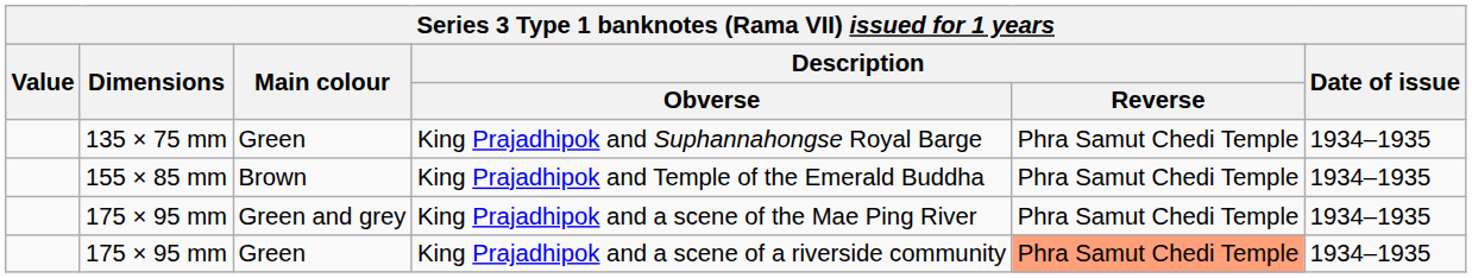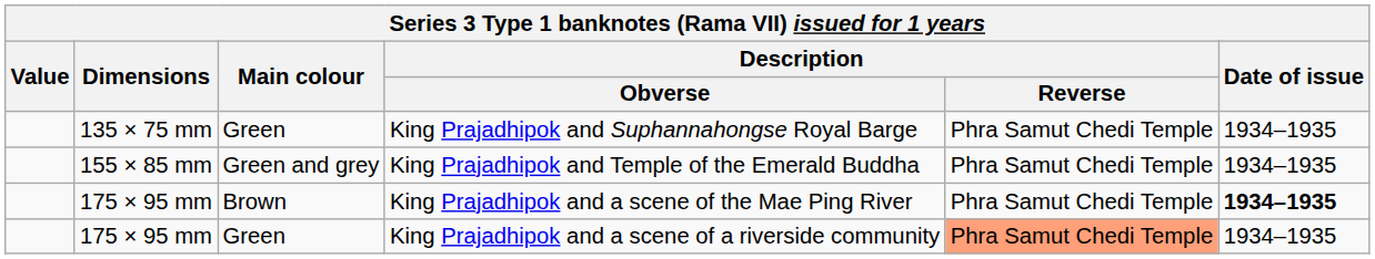 <table class="wikitable" style="font-size: 90%" style="width:100%; text-align: center">
 <tr>
 <th colspan="8">Series 3 Type 1 banknotes (Rama VII) <em><u>issued for 1 years</u></em></th>
 </tr>
 <tr>
 <th rowspan="2">Value</th>
 <th rowspan="2">Dimensions</th>
 <th rowspan="2">Main colour</th>
 <th colspan="2">Description</th>
 <th rowspan="2">Date of issue</th>
 </tr>
 <tr>
 <th>Obverse</th>
 <th>Reverse</th>
 </tr>
 <tr>
 <td></td>
 <td>135 × 75 mm</td>
 <td>Green</td>
 <td>King <a href='#'>Prajadhipok</a> and <em>Suphannahongse</em> Royal Barge</td>
 <td>Phra Samut Chedi Temple</td>
 <td>1934–1935</td>
 </tr>
 <tr>
 <td></td>
 <td>155 × 85 mm</td>
-<td>Brown</td>
+<td>Green and grey</td>
 <td>King <a href='#'>Prajadhipok</a> and Temple of the Emerald Buddha</td>
 <td>Phra Samut Chedi Temple</td>
 <td>1934–1935</td>
 </tr>
 <tr>
 <td></td>
 <td>175 × 95 mm</td>
-<td>Green and grey</td>
+<td>Brown</td>
 <td>King <a href='#'>Prajadhipok</a> and a scene of the Mae Ping River</td>
 <td>Phra Samut Chedi Temple</td>
-<td>1934–1935</td>
+<td><strong>1934–1935</strong></td>
 </tr>
 <tr>
 <td></td>
 <td>175 × 95 mm</td>
 <td>Green</td>
 <td>King <a href='#'>Prajadhipok</a> and a scene of a riverside community</td>
 <td style="background: lightsalmon;">Phra Samut Chedi Temple</td>
 <td>1934–1935</td>
 </tr>
 </table>
